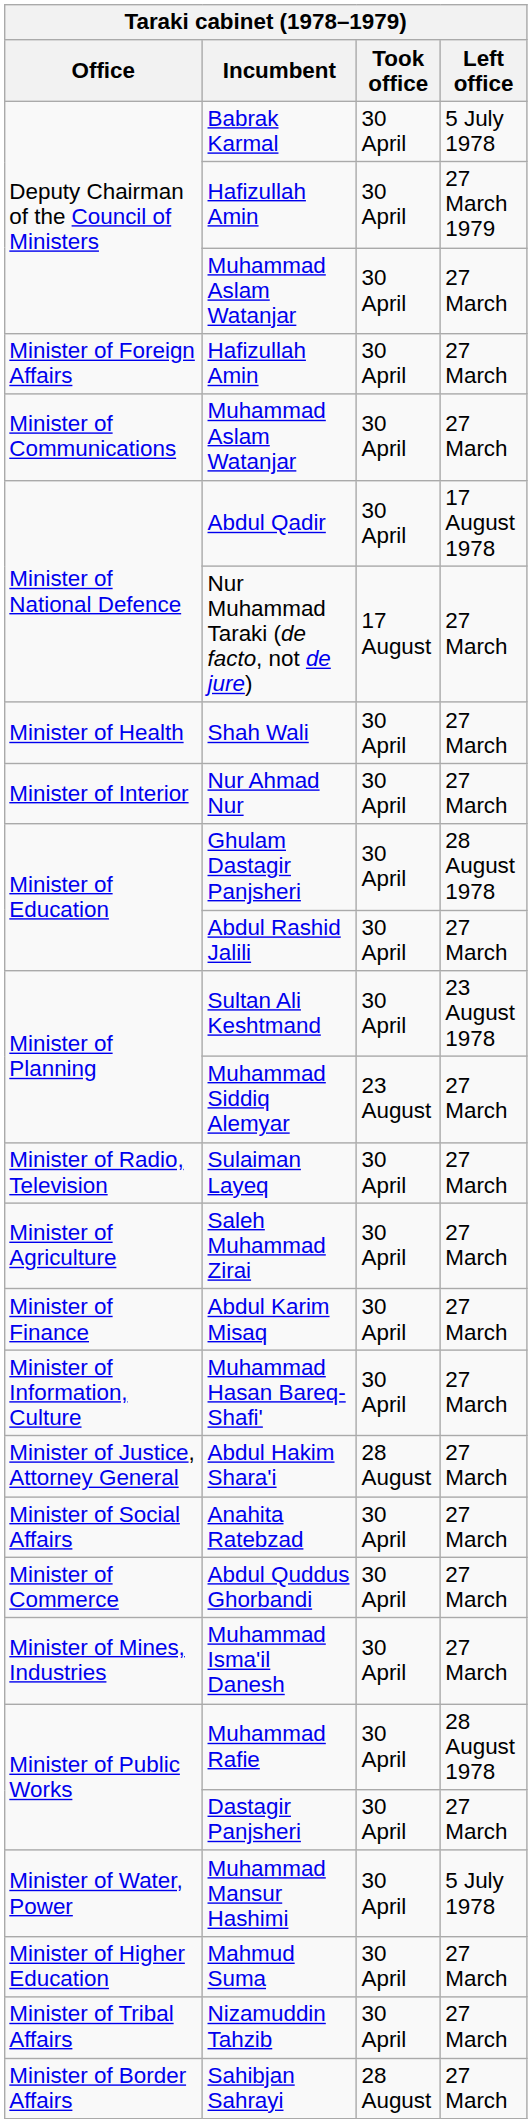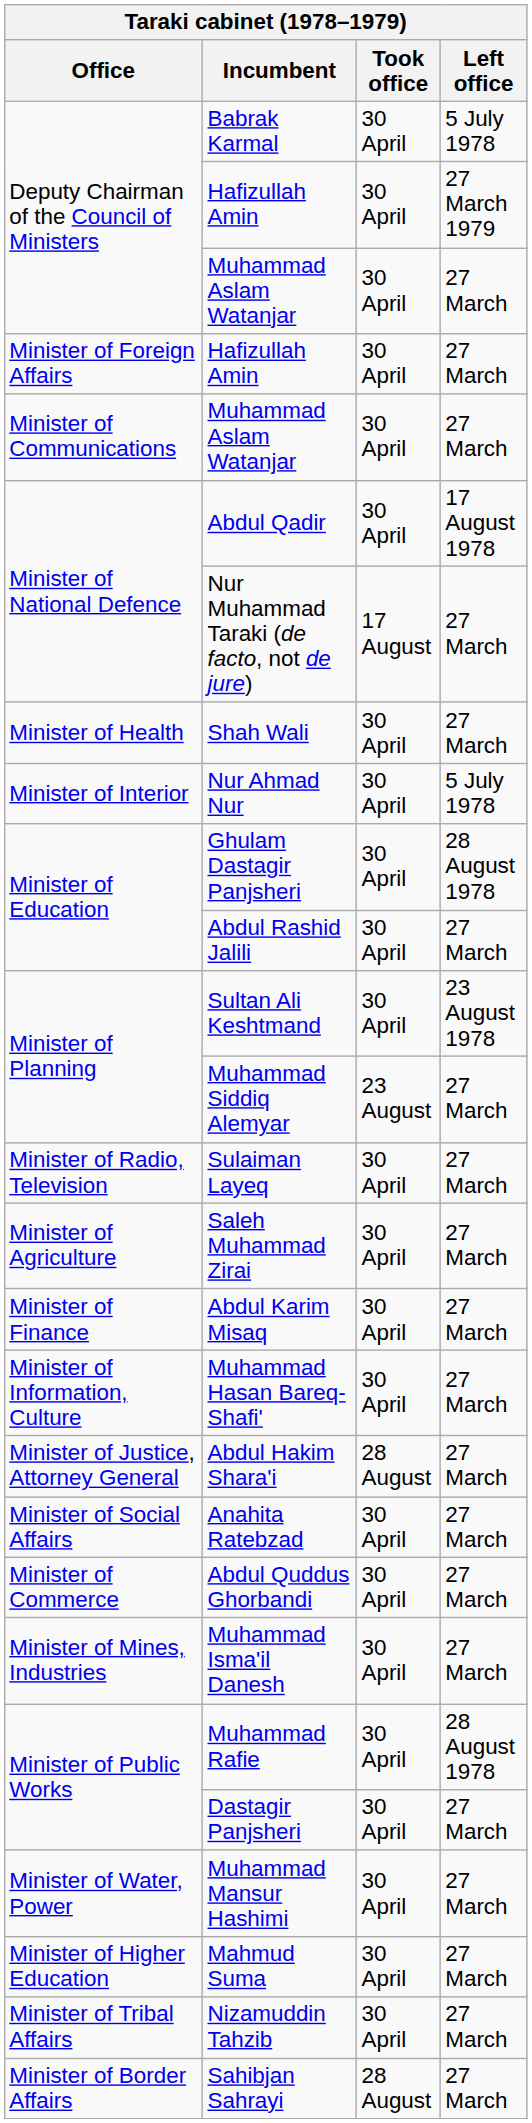 <table class="wikitable collapsible collapsed" width=60% style="float:right; margin:0 15px;">
 <tr>
 <th colspan="9" align="center">Taraki cabinet (1978–1979)</th>
 </tr>
 <tr>
 <th>Office</th>
 <th>Incumbent</th>
 <th>Took office</th>
 <th>Left office</th>
 </tr>
 <tr>
 <td rowspan="3">Deputy Chairman of the <a href='#'>Council of Ministers</a></td>
 <td><a href='#'>Babrak Karmal</a></td>
 <td>30 April</td>
 <td>5 July 1978</td>
 </tr>
 <tr>
 <td><a href='#'>Hafizullah Amin</a></td>
 <td>30 April</td>
 <td>27 March 1979</td>
 </tr>
 <tr>
 <td><a href='#'>Muhammad Aslam Watanjar</a></td>
 <td>30 April</td>
 <td>27 March</td>
 </tr>
 <tr>
 <td><a href='#'>Minister of Foreign Affairs</a></td>
 <td><a href='#'>Hafizullah Amin</a></td>
 <td>30 April</td>
 <td>27 March</td>
 </tr>
 <tr>
 <td><a href='#'>Minister of Communications</a></td>
 <td><a href='#'>Muhammad Aslam Watanjar</a></td>
 <td>30 April</td>
 <td>27 March</td>
 </tr>
 <tr>
 <td rowspan="2"><a href='#'>Minister of National Defence</a></td>
 <td><a href='#'>Abdul Qadir</a></td>
 <td>30 April</td>
 <td>17 August 1978</td>
 </tr>
 <tr>
 <td>Nur Muhammad Taraki (<em>de facto</em>, not <em><a href='#'>de jure</a></em>)</td>
 <td>17 August</td>
 <td>27 March</td>
 </tr>
 <tr>
 <td><a href='#'>Minister of Health</a></td>
 <td><a href='#'>Shah Wali</a></td>
 <td>30 April</td>
 <td>27 March</td>
 </tr>
 <tr>
 <td><a href='#'>Minister of Interior</a></td>
 <td><a href='#'>Nur Ahmad Nur</a></td>
 <td>30 April</td>
-<td>27 March</td>
+<td>5 July 1978</td>
 </tr>
 <tr>
 <td rowspan="2"><a href='#'>Minister of Education</a></td>
 <td><a href='#'>Ghulam Dastagir Panjsheri</a></td>
 <td>30 April</td>
 <td>28 August 1978</td>
 </tr>
 <tr>
 <td><a href='#'>Abdul Rashid Jalili</a></td>
 <td>30 April</td>
 <td>27 March</td>
 </tr>
 <tr>
 <td rowspan="2"><a href='#'>Minister of Planning</a></td>
 <td><a href='#'>Sultan Ali Keshtmand</a></td>
 <td>30 April</td>
 <td>23 August 1978</td>
 </tr>
 <tr>
 <td><a href='#'>Muhammad Siddiq Alemyar</a></td>
 <td>23 August</td>
 <td>27 March</td>
 </tr>
 <tr>
 <td><a href='#'>Minister of Radio, Television</a></td>
 <td><a href='#'>Sulaiman Layeq</a></td>
 <td>30 April</td>
 <td>27 March</td>
 </tr>
 <tr>
 <td><a href='#'>Minister of Agriculture</a></td>
 <td><a href='#'>Saleh Muhammad Zirai</a></td>
 <td>30 April</td>
 <td>27 March</td>
 </tr>
 <tr>
 <td><a href='#'>Minister of Finance</a></td>
 <td><a href='#'>Abdul Karim Misaq</a></td>
 <td>30 April</td>
 <td>27 March</td>
 </tr>
 <tr>
 <td><a href='#'>Minister of Information, Culture</a></td>
 <td><a href='#'>Muhammad Hasan Bareq-Shafi'</a></td>
 <td>30 April</td>
 <td>27 March</td>
 </tr>
 <tr>
 <td><a href='#'>Minister of Justice</a>, <a href='#'>Attorney General</a></td>
 <td><a href='#'>Abdul Hakim Shara'i</a></td>
 <td>28 August</td>
 <td>27 March</td>
 </tr>
 <tr>
 <td><a href='#'>Minister of Social Affairs</a></td>
 <td><a href='#'>Anahita Ratebzad</a></td>
 <td>30 April</td>
 <td>27 March</td>
 </tr>
 <tr>
 <td><a href='#'>Minister of Commerce</a></td>
 <td><a href='#'>Abdul Quddus Ghorbandi</a></td>
 <td>30 April</td>
 <td>27 March</td>
 </tr>
 <tr>
 <td><a href='#'>Minister of Mines, Industries</a></td>
 <td><a href='#'>Muhammad Isma'il Danesh</a></td>
 <td>30 April</td>
 <td>27 March</td>
 </tr>
 <tr>
 <td rowspan="2"><a href='#'>Minister of Public Works</a></td>
 <td><a href='#'>Muhammad Rafie</a></td>
 <td>30 April</td>
 <td>28 August 1978</td>
 </tr>
 <tr>
 <td><a href='#'>Dastagir Panjsheri</a></td>
 <td>30 April</td>
 <td>27 March</td>
 </tr>
 <tr>
 <td><a href='#'>Minister of Water, Power</a></td>
 <td><a href='#'>Muhammad Mansur Hashimi</a></td>
 <td>30 April</td>
-<td>5 July 1978</td>
+<td>27 March</td>
 </tr>
 <tr>
 <td><a href='#'>Minister of Higher Education</a></td>
 <td><a href='#'>Mahmud Suma</a></td>
 <td>30 April</td>
 <td>27 March</td>
 </tr>
 <tr>
 <td><a href='#'>Minister of Tribal Affairs</a></td>
 <td><a href='#'>Nizamuddin Tahzib</a></td>
 <td>30 April</td>
 <td>27 March</td>
 </tr>
 <tr>
 <td><a href='#'>Minister of Border Affairs</a></td>
 <td><a href='#'>Sahibjan Sahrayi</a></td>
 <td>28 August</td>
 <td>27 March</td>
 </tr>
 </table>
